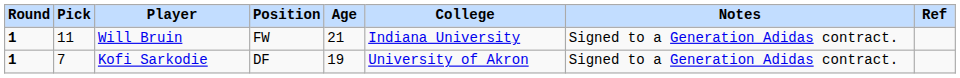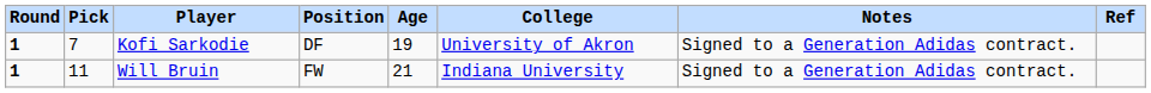 <table class="wikitable" style="text-align:left; font-size:95%;">
 <tr>
 <th style="background:#c2ddff; width:30px;">Round</th>
 <th style="background:#c2ddff; width:30px;">Pick</th>
 <th style="background:#c2ddff; width:130px;">Player</th>
 <th style="background:#c2ddff; width:50px;">Position</th>
 <th style="background:#c2ddff; width:30px;">Age</th>
 <th style="background:#c2ddff; width:170px;">College</th>
 <th style="background:#c2ddff; width:300px;">Notes</th>
 <th style="background:#c2ddff; width:30px;">Ref</th>
 </tr>
 <tr>
 <td><strong>1</strong></td>
+<td>7</td>
+<td> <a href='#'>Kofi Sarkodie</a></td>
+<td>DF</td>
+<td>19</td>
+<td><a href='#'>University of Akron</a></td>
+<td>Signed to a <a href='#'>Generation Adidas</a> contract.</td>
+<td></td>
+</tr>
+<tr>
+<td><strong>1</strong></td>
 <td>11</td>
 <td> <a href='#'>Will Bruin</a></td>
 <td>FW</td>
 <td>21</td>
 <td><a href='#'>Indiana University</a></td>
 <td>Signed to a <a href='#'>Generation Adidas</a> contract.</td>
 <td></td>
 </tr>
-<tr>
-<td><strong>1</strong></td>
-<td>7</td>
-<td> <a href='#'>Kofi Sarkodie</a></td>
-<td>DF</td>
-<td>19</td>
-<td><a href='#'>University of Akron</a></td>
-<td>Signed to a <a href='#'>Generation Adidas</a> contract.</td>
-<td></td>
-</tr>
 </table>
